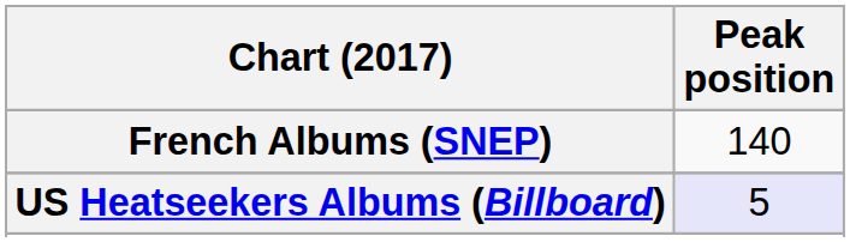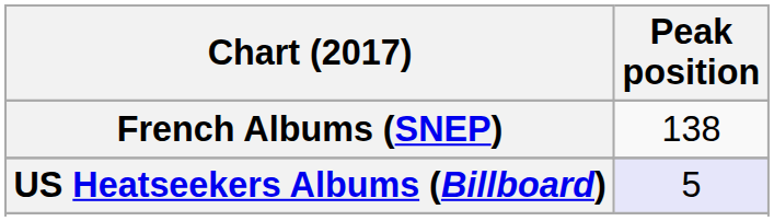 <table class="wikitable sortable plainrowheaders" style="text-align:center">
 <tr>
 <th scope="col">Chart (2017)</th>
 <th scope="col">Peak<br> position</th>
 </tr>
 <tr>
 </tr>
 <tr>
 </tr>
 <tr>
 </tr>
 <tr>
 </tr>
 <tr>
 <th scope="row">French Albums (<a href='#'>SNEP</a>)</th>
-<td>140</td>
+<td>138</td>
 </tr>
 <tr>
 </tr>
 <tr>
 </tr>
 <tr>
 <th scope="row">US <a href='#'>Heatseekers Albums</a> (<em><a href='#'>Billboard</a></em>)</th>
 <td style="background: lavender;">5</td>
 </tr>
 <tr>
 </tr>
 <tr>
 </tr>
 </table>
